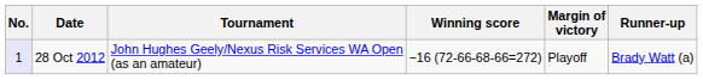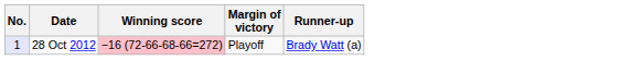 <table class="wikitable" style="font-size:95%;">
 <tr>
 <th>No.</th>
 <th>Date</th>
-<th>Tournament</th>
 <th>Winning score</th>
 <th>Margin of<br>victory</th>
 <th>Runner-up</th>
 </tr>
 <tr>
 <td align=center style="background: lavender;">1</td>
 <td align=right>28 Oct <a href='#'>2012</a></td>
-<td><a href='#'>John Hughes Geely/Nexus Risk Services WA Open</a><br>(as an amateur)</td>
-<td>−16 (72-66-68-66=272)</td>
+<td style="background: pink;">−16 (72-66-68-66=272)</td>
 <td>Playoff</td>
 <td> <a href='#'>Brady Watt</a> (a)</td>
 </tr>
 </table>
